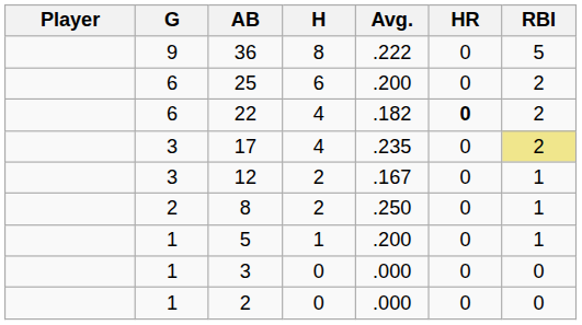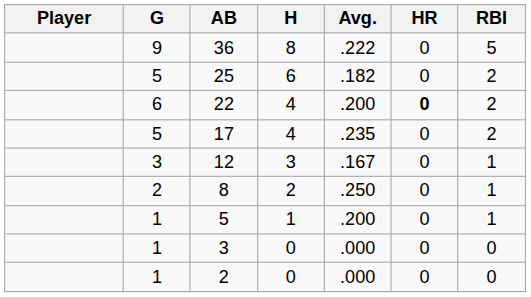 <table class="wikitable sortable">
 <tr>
 <th bgcolor="#DDDDFF" width="16%">Player</th>
 <th bgcolor="#DDDDFF" width="9%">G</th>
 <th bgcolor="#DDDDFF" width="9%">AB</th>
 <th bgcolor="#DDDDFF" width="9%">H</th>
 <th bgcolor="#DDDDFF" width="9%">Avg.</th>
 <th bgcolor="#DDDDFF" width="9%">HR</th>
 <th bgcolor="#DDDDFF" width="9%">RBI</th>
 </tr>
 <tr align="center">
 <td></td>
 <td>9</td>
 <td>36</td>
 <td>8</td>
 <td>.222</td>
 <td>0</td>
 <td>5</td>
 </tr>
 <tr align="center">
 <td></td>
-<td>6</td>
+<td>5</td>
 <td>25</td>
 <td>6</td>
-<td>.200</td>
+<td>.182</td>
 <td>0</td>
 <td>2</td>
 </tr>
 <tr align="center">
 <td></td>
 <td>6</td>
 <td>22</td>
 <td>4</td>
-<td>.182</td>
+<td>.200</td>
 <td><strong>0</strong></td>
 <td>2</td>
 </tr>
 <tr align="center">
 <td></td>
-<td>3</td>
+<td>5</td>
 <td>17</td>
 <td>4</td>
 <td>.235</td>
 <td>0</td>
-<td style="background: khaki;">2</td>
+<td>2</td>
 </tr>
 <tr align="center">
 <td></td>
 <td>3</td>
 <td>12</td>
-<td>2</td>
+<td>3</td>
 <td>.167</td>
 <td>0</td>
 <td>1</td>
 </tr>
 <tr align="center">
 <td></td>
 <td>2</td>
 <td>8</td>
 <td>2</td>
 <td>.250</td>
 <td>0</td>
 <td>1</td>
 </tr>
 <tr align="center">
 <td></td>
 <td>1</td>
 <td>5</td>
 <td>1</td>
 <td>.200</td>
 <td>0</td>
 <td>1</td>
 </tr>
 <tr align="center">
 <td></td>
 <td>1</td>
 <td>3</td>
 <td>0</td>
 <td>.000</td>
 <td>0</td>
 <td>0</td>
 </tr>
 <tr align="center">
 <td></td>
 <td>1</td>
 <td>2</td>
 <td>0</td>
 <td>.000</td>
 <td>0</td>
 <td>0</td>
 </tr>
 </table>
